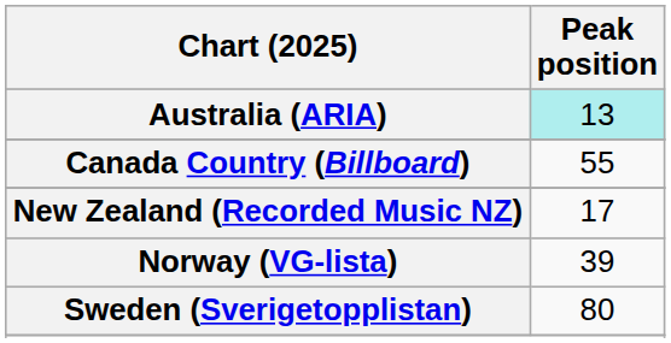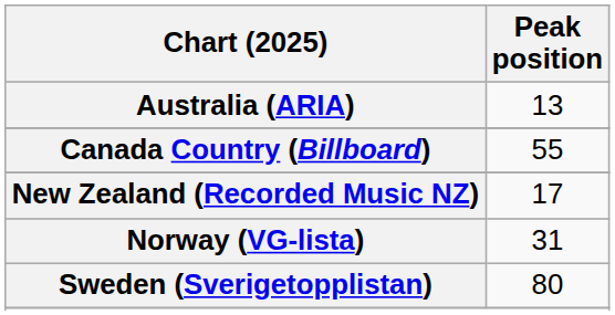 <table class="wikitable sortable plainrowheaders" style="text-align:center">
 <tr>
 <th scope="col">Chart (2025)</th>
 <th scope="col">Peak<br>position</th>
 </tr>
 <tr>
 <th scope="row">Australia (<a href='#'>ARIA</a>)</th>
-<td style="background: paleturquoise;">13</td>
+<td>13</td>
 </tr>
 <tr>
 </tr>
 <tr>
 <th scope="row">Canada <a href='#'>Country</a> (<em><a href='#'>Billboard</a></em>)</th>
 <td>55</td>
 </tr>
 <tr>
 </tr>
 <tr>
 </tr>
 <tr>
 </tr>
 <tr>
 <th scope="row">New Zealand (<a href='#'>Recorded Music NZ</a>)</th>
 <td>17</td>
 </tr>
 <tr>
 <th scope="row">Norway (<a href='#'>VG-lista</a>)</th>
-<td>39</td>
+<td>31</td>
 </tr>
 <tr>
 <th scope="row">Sweden (<a href='#'>Sverigetopplistan</a>)</th>
 <td>80</td>
 </tr>
 <tr>
 </tr>
 <tr>
 </tr>
 <tr>
 </tr>
 <tr>
 </tr>
 <tr>
 </tr>
 <tr>
 </tr>
 </table>
